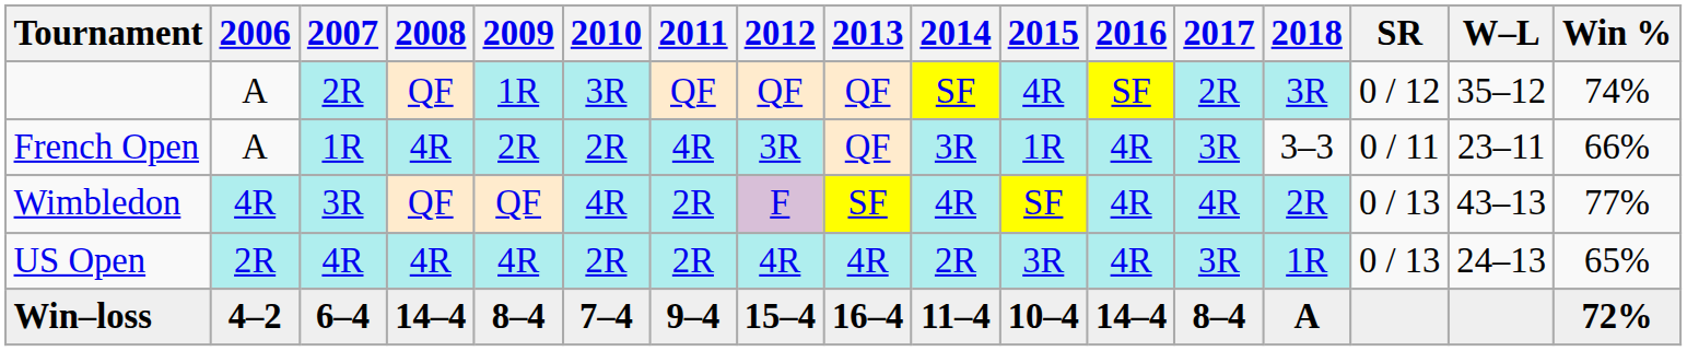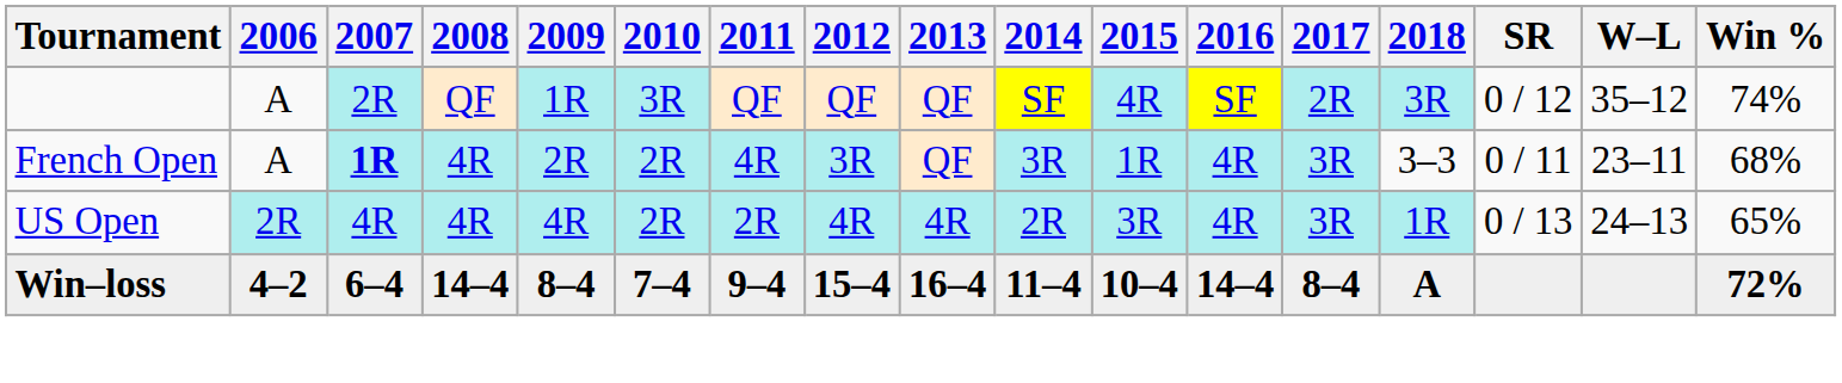 <table class=wikitable style=text-align:center>
 <tr>
 <th>Tournament</th>
 <th><a href='#'>2006</a></th>
 <th><a href='#'>2007</a></th>
 <th><a href='#'>2008</a></th>
 <th><a href='#'>2009</a></th>
 <th><a href='#'>2010</a></th>
 <th><a href='#'>2011</a></th>
 <th><a href='#'>2012</a></th>
 <th><a href='#'>2013</a></th>
 <th><a href='#'>2014</a></th>
 <th><a href='#'>2015</a></th>
 <th><a href='#'>2016</a></th>
 <th><a href='#'>2017</a></th>
 <th><a href='#'>2018</a></th>
 <th>SR</th>
 <th>W–L</th>
 <th>Win %</th>
 </tr>
 <tr>
 <td align=left></td>
 <td>A</td>
 <td style="background:#afeeee;"><a href='#'>2R</a></td>
 <td style="background:#ffebcd;"><a href='#'>QF</a></td>
 <td style="background:#afeeee;"><a href='#'>1R</a></td>
 <td style="background:#afeeee;"><a href='#'>3R</a></td>
 <td style="background:#ffebcd;"><a href='#'>QF</a></td>
 <td style="background:#ffebcd;"><a href='#'>QF</a></td>
 <td style="background:#ffebcd;"><a href='#'>QF</a></td>
 <td style="background:yellow;"><a href='#'>SF</a></td>
 <td style="background:#afeeee;"><a href='#'>4R</a></td>
 <td style="background:yellow;"><a href='#'>SF</a></td>
 <td style="background:#afeeee;"><a href='#'>2R</a></td>
 <td style="background:#afeeee;"><a href='#'>3R</a></td>
 <td>0 / 12</td>
 <td>35–12</td>
 <td>74%</td>
 </tr>
 <tr>
 <td align=left><a href='#'>French Open</a></td>
 <td>A</td>
-<td style="background:#afeeee;"><a href='#'>1R</a></td>
+<td style="background:#afeeee;"><strong><a href='#'>1R</a></strong></td>
 <td style="background:#afeeee;"><a href='#'>4R</a></td>
 <td style="background:#afeeee;"><a href='#'>2R</a></td>
 <td style="background:#afeeee;"><a href='#'>2R</a></td>
 <td style="background:#afeeee;"><a href='#'>4R</a></td>
 <td style="background:#afeeee;"><a href='#'>3R</a></td>
 <td style="background:#ffebcd;"><a href='#'>QF</a></td>
 <td style="background:#afeeee;"><a href='#'>3R</a></td>
 <td style="background:#afeeee;"><a href='#'>1R</a></td>
 <td style="background:#afeeee;"><a href='#'>4R</a></td>
 <td style="background:#afeeee;"><a href='#'>3R</a></td>
 <td>3–3</td>
 <td>0 / 11</td>
 <td>23–11</td>
-<td>66%</td>
-</tr>
-<tr>
-<td align=left><a href='#'>Wimbledon</a></td>
-<td style="background:#afeeee;"><a href='#'>4R</a></td>
-<td style="background:#afeeee;"><a href='#'>3R</a></td>
-<td style="background:#ffebcd;"><a href='#'>QF</a></td>
-<td style="background:#ffebcd;"><a href='#'>QF</a></td>
-<td style="background:#afeeee;"><a href='#'>4R</a></td>
-<td style="background:#afeeee;"><a href='#'>2R</a></td>
-<td style="background:thistle;"><a href='#'>F</a></td>
-<td style="background:yellow;"><a href='#'>SF</a></td>
-<td style="background:#afeeee;"><a href='#'>4R</a></td>
-<td style="background:yellow;"><a href='#'>SF</a></td>
-<td style="background:#afeeee;"><a href='#'>4R</a></td>
-<td style="background:#afeeee;"><a href='#'>4R</a></td>
-<td style="background:#afeeee;"><a href='#'>2R</a></td>
-<td>0 / 13</td>
-<td>43–13</td>
-<td>77%</td>
+<td>68%</td>
 </tr>
 <tr>
 <td align=left><a href='#'>US Open</a></td>
 <td style="background:#afeeee;"><a href='#'>2R</a></td>
 <td style="background:#afeeee;"><a href='#'>4R</a></td>
 <td style="background:#afeeee;"><a href='#'>4R</a></td>
 <td style="background:#afeeee;"><a href='#'>4R</a></td>
 <td style="background:#afeeee;"><a href='#'>2R</a></td>
 <td style="background:#afeeee;"><a href='#'>2R</a></td>
 <td style="background:#afeeee;"><a href='#'>4R</a></td>
 <td style="background:#afeeee;"><a href='#'>4R</a></td>
 <td style="background:#afeeee;"><a href='#'>2R</a></td>
 <td style="background:#afeeee;"><a href='#'>3R</a></td>
 <td style="background:#afeeee;"><a href='#'>4R</a></td>
 <td style="background:#afeeee;"><a href='#'>3R</a></td>
 <td style="background:#afeeee;"><a href='#'>1R</a></td>
 <td>0 / 13</td>
 <td>24–13</td>
 <td>65%</td>
 </tr>
 <tr style=background:#efefef;font-weight:bold;>
 <td style="text-align:left">Win–loss</td>
 <td>4–2</td>
 <td>6–4</td>
 <td>14–4</td>
 <td>8–4</td>
 <td>7–4</td>
 <td>9–4</td>
 <td>15–4</td>
 <td>16–4</td>
 <td>11–4</td>
 <td>10–4</td>
 <td>14–4</td>
 <td>8–4</td>
 <td>A</td>
 <td></td>
 <td></td>
 <td>72%</td>
 </tr>
 </table>
